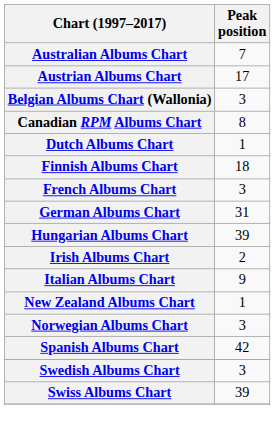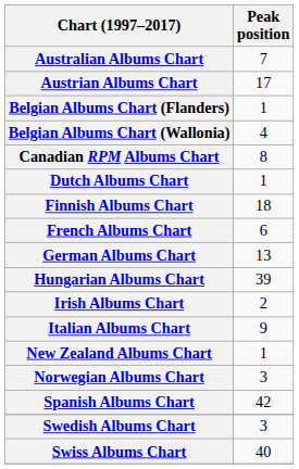 <table class="wikitable sortable plainrowheaders">
 <tr>
 <th>Chart (1997–2017)</th>
 <th>Peak<br>position</th>
 </tr>
 <tr>
 <th scope="row"><a href='#'>Australian Albums Chart</a></th>
 <td style="text-align:center;">7</td>
 </tr>
 <tr>
 <th scope="row"><a href='#'>Austrian Albums Chart</a></th>
 <td style="text-align:center;">17</td>
 </tr>
 <tr>
+<th scope="row"><a href='#'>Belgian Albums Chart</a> (Flanders)</th>
+<td style="text-align:center;">1</td>
+</tr>
+<tr>
 <th scope="row"><a href='#'>Belgian Albums Chart</a> (Wallonia)</th>
-<td style="text-align:center;">3</td>
+<td style="text-align:center;">4</td>
 </tr>
 <tr>
 <th scope="row">Canadian <em><a href='#'>RPM</a></em> <a href='#'>Albums Chart</a></th>
 <td style="text-align:center;">8</td>
 </tr>
 <tr>
 <th scope="row"><a href='#'>Dutch Albums Chart</a></th>
 <td style="text-align:center;">1</td>
 </tr>
 <tr>
 <th scope="row"><a href='#'>Finnish Albums Chart</a></th>
 <td style="text-align:center;">18</td>
 </tr>
 <tr>
 <th scope="row"><a href='#'>French Albums Chart</a></th>
-<td style="text-align:center;">3</td>
+<td style="text-align:center;">6</td>
 </tr>
 <tr>
 <th scope="row"><a href='#'>German Albums Chart</a></th>
-<td style="text-align:center;">31</td>
+<td style="text-align:center;">13</td>
 </tr>
 <tr>
 <th scope="row"><a href='#'>Hungarian Albums Chart</a></th>
 <td align="center">39</td>
 </tr>
 <tr>
 <th scope="row"><a href='#'>Irish Albums Chart</a></th>
 <td style="text-align:center;">2</td>
 </tr>
 <tr>
 <th scope="row"><a href='#'>Italian Albums Chart</a></th>
 <td style="text-align:center;">9</td>
 </tr>
 <tr>
 <th scope="row"><a href='#'>New Zealand Albums Chart</a></th>
 <td style="text-align:center;">1</td>
 </tr>
 <tr>
 <th scope="row"><a href='#'>Norwegian Albums Chart</a></th>
 <td style="text-align:center;">3</td>
 </tr>
 <tr>
 <th scope="row"><a href='#'>Spanish Albums Chart</a></th>
 <td style="text-align:center;">42</td>
 </tr>
 <tr>
 </tr>
 <tr>
 <th scope="row"><a href='#'>Swedish Albums Chart</a></th>
 <td style="text-align:center;">3</td>
 </tr>
 <tr>
 <th scope="row"><a href='#'>Swiss Albums Chart</a></th>
-<td style="text-align:center;">39</td>
+<td style="text-align:center;">40</td>
 </tr>
 <tr>
 </tr>
 <tr>
 </tr>
 </table>
